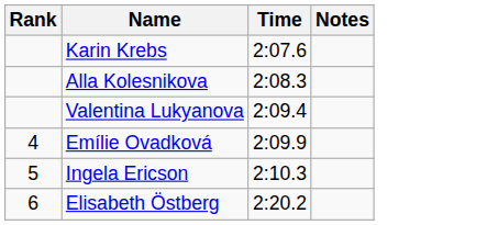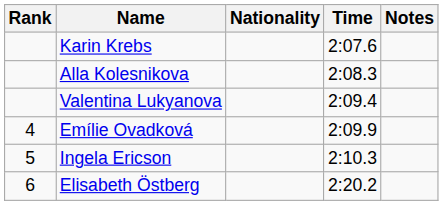 <table class="wikitable sortable" style="text-align:center">
 <tr>
 <th>Rank</th>
 <th>Name</th>
+<th>Nationality</th>
 <th>Time</th>
 <th>Notes</th>
 </tr>
 <tr>
 <td></td>
 <td align="left"><a href='#'>Karin Krebs</a></td>
+<td align=left></td>
 <td>2:07.6</td>
 <td></td>
 </tr>
 <tr>
 <td></td>
 <td align="left"><a href='#'>Alla Kolesnikova</a></td>
+<td align=left></td>
 <td>2:08.3</td>
 <td></td>
 </tr>
 <tr>
 <td></td>
 <td align="left"><a href='#'>Valentina Lukyanova</a></td>
+<td align=left></td>
 <td>2:09.4</td>
 <td></td>
 </tr>
 <tr>
 <td>4</td>
 <td align="left"><a href='#'>Emílie Ovadková</a></td>
+<td align=left></td>
 <td>2:09.9</td>
 <td></td>
 </tr>
 <tr>
 <td>5</td>
 <td align="left"><a href='#'>Ingela Ericson</a></td>
+<td align=left></td>
 <td>2:10.3</td>
 <td></td>
 </tr>
 <tr>
 <td>6</td>
 <td align="left"><a href='#'>Elisabeth Östberg</a></td>
+<td align=left></td>
 <td>2:20.2</td>
 <td></td>
 </tr>
 </table>
